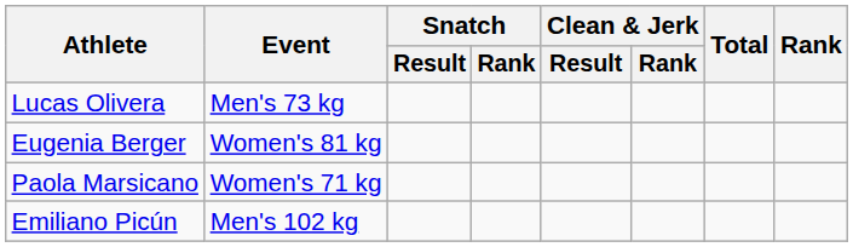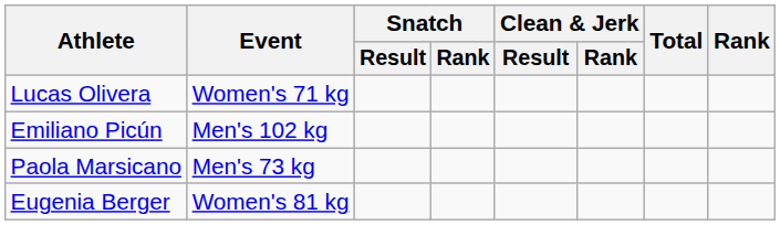 <table class="wikitable" style="font-size:90%">
 <tr>
 <th rowspan=2>Athlete</th>
 <th rowspan=2>Event</th>
 <th colspan="2">Snatch</th>
 <th colspan="2">Clean & Jerk</th>
 <th rowspan="2">Total</th>
 <th rowspan="2">Rank</th>
 </tr>
 <tr style="font-size:95%">
 <th>Result</th>
 <th>Rank</th>
 <th>Result</th>
 <th>Rank</th>
 </tr>
 <tr align=center>
 <td align=left><a href='#'>Lucas Olivera</a></td>
+<td align=left><a href='#'>Women's 71 kg</a></td>
+<td></td>
+<td></td>
+<td></td>
+<td></td>
+<td></td>
+<td></td>
+</tr>
+<tr align=center>
+<td align=left><a href='#'>Emiliano Picún</a></td>
+<td align=left><a href='#'>Men's 102 kg</a></td>
+<td></td>
+<td></td>
+<td></td>
+<td></td>
+<td></td>
+<td></td>
+</tr>
+<tr align=center>
+<td align=left><a href='#'>Paola Marsicano</a></td>
 <td align=left><a href='#'>Men's 73 kg</a></td>
 <td></td>
 <td></td>
 <td></td>
 <td></td>
 <td></td>
 <td></td>
 </tr>
 <tr align=center>
 <td align=left><a href='#'>Eugenia Berger</a></td>
 <td align=left><a href='#'>Women's 81 kg</a></td>
 <td></td>
 <td></td>
 <td></td>
 <td></td>
 <td></td>
 <td></td>
 </tr>
-<tr align=center>
-<td align=left><a href='#'>Paola Marsicano</a></td>
-<td align=left><a href='#'>Women's 71 kg</a></td>
-<td></td>
-<td></td>
-<td></td>
-<td></td>
-<td></td>
-<td></td>
-</tr>
-<tr align=center>
-<td align=left><a href='#'>Emiliano Picún</a></td>
-<td align=left><a href='#'>Men's 102 kg</a></td>
-<td></td>
-<td></td>
-<td></td>
-<td></td>
-<td></td>
-<td></td>
-</tr>
 </table>
